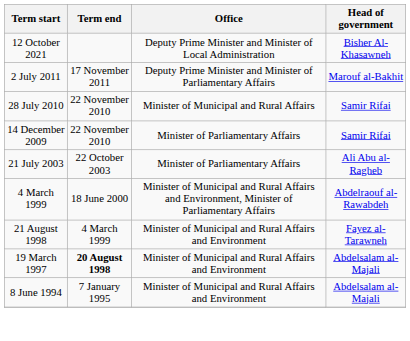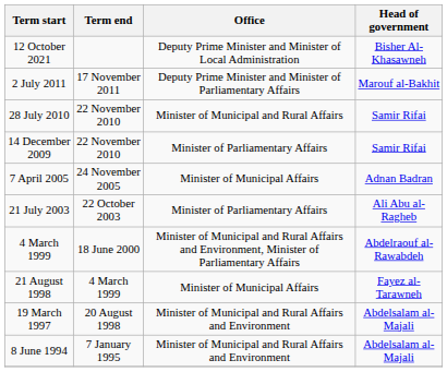 <table class="wikitable" style="text-align: center; width:600px; height: 200px;">
 <tr>
 <th scope="col">Term start</th>
 <th scope="col">Term end</th>
 <th scope="col">Office</th>
 <th scope="col">Head of government</th>
 </tr>
 <tr>
 <td>12 October 2021</td>
 <td></td>
 <td>Deputy Prime Minister and Minister of Local Administration</td>
 <td><a href='#'>Bisher Al-Khasawneh</a></td>
 </tr>
 <tr>
 <td>2 July 2011</td>
 <td>17 November 2011</td>
 <td>Deputy Prime Minister and Minister of Parliamentary Affairs</td>
 <td><a href='#'>Marouf al-Bakhit</a></td>
 </tr>
 <tr>
 <td>28 July 2010</td>
 <td>22 November 2010</td>
 <td>Minister of Municipal and Rural Affairs</td>
 <td><a href='#'>Samir Rifai</a></td>
 </tr>
 <tr>
 <td>14 December 2009</td>
 <td>22 November 2010</td>
 <td>Minister of Parliamentary Affairs</td>
 <td><a href='#'>Samir Rifai</a></td>
 </tr>
 <tr>
+<td>7 April 2005</td>
+<td>24 November 2005</td>
+<td>Minister of Municipal Affairs</td>
+<td><a href='#'>Adnan Badran</a></td>
+</tr>
+<tr>
 <td>21 July 2003</td>
 <td>22 October 2003</td>
 <td>Minister of Parliamentary Affairs</td>
 <td><a href='#'>Ali Abu al-Ragheb</a></td>
 </tr>
 <tr>
 <td>4 March 1999</td>
 <td>18 June 2000</td>
 <td>Minister of Municipal and Rural Affairs and Environment, Minister of Parliamentary Affairs</td>
 <td><a href='#'>Abdelraouf al-Rawabdeh</a></td>
 </tr>
 <tr>
 <td>21 August 1998</td>
 <td>4 March 1999</td>
-<td>Minister of Municipal and Rural Affairs and Environment</td>
+<td>Minister of Municipal Affairs</td>
 <td><a href='#'>Fayez al-Tarawneh</a></td>
 </tr>
 <tr>
 <td>19 March 1997</td>
-<td><strong>20 August 1998</strong></td>
+<td>20 August 1998</td>
 <td>Minister of Municipal and Rural Affairs and Environment</td>
 <td><a href='#'>Abdelsalam al-Majali</a></td>
 </tr>
 <tr>
 <td>8 June 1994</td>
 <td>7 January 1995</td>
 <td>Minister of Municipal and Rural Affairs and Environment</td>
 <td><a href='#'>Abdelsalam al-Majali</a></td>
 </tr>
 <tr>
 </tr>
 </table>
